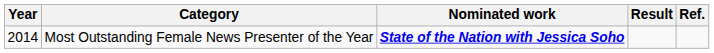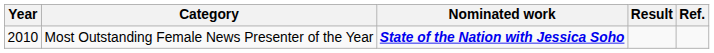 <table class="wikitable plainrowheaders sortable">
 <tr>
 <th>Year</th>
 <th>Category</th>
 <th>Nominated work</th>
 <th>Result</th>
 <th>Ref.</th>
 </tr>
 <tr>
-<td>2014</td>
+<td>2010</td>
 <td>Most Outstanding Female News Presenter of the Year</td>
 <td><strong><em><a href='#'>State of the Nation with Jessica Soho</a></em></strong></td>
 <td></td>
 <td></td>
 </tr>
 </table>
